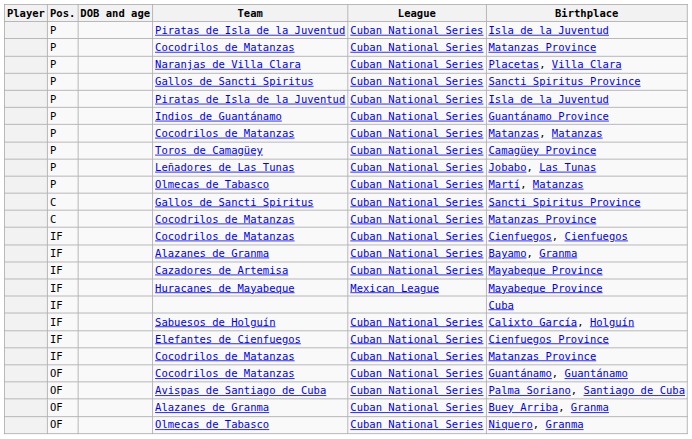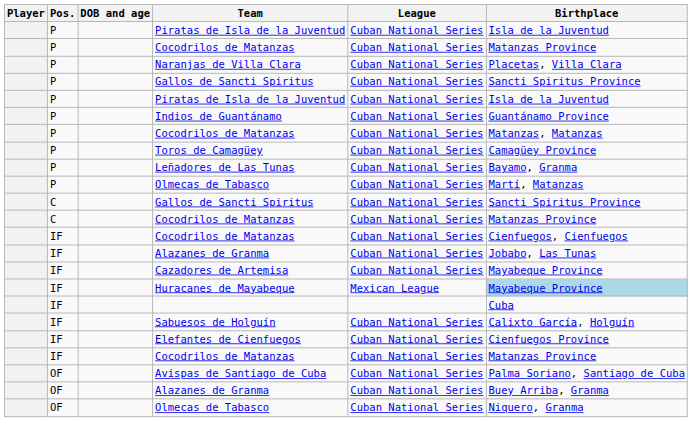 <table class="wikitable sortable plainrowheaders">
 <tr>
 <th scope="col">Player</th>
 <th scope="col">Pos.</th>
 <th scope="col">DOB and age</th>
 <th scope="col">Team</th>
 <th scope="col">League</th>
 <th scope="col">Birthplace</th>
 </tr>
 <tr>
 <th scope="row"></th>
 <td>P</td>
 <td></td>
 <td> <a href='#'>Piratas de Isla de la Juventud</a></td>
 <td><a href='#'>Cuban National Series</a></td>
 <td> <a href='#'>Isla de la Juventud</a></td>
 </tr>
 <tr>
 <th scope="row"></th>
 <td>P</td>
 <td></td>
 <td> <a href='#'>Cocodrilos de Matanzas</a></td>
 <td><a href='#'>Cuban National Series</a></td>
 <td> <a href='#'>Matanzas Province</a></td>
 </tr>
 <tr>
 <th scope="row"></th>
 <td>P</td>
 <td></td>
 <td> <a href='#'>Naranjas de Villa Clara</a></td>
 <td><a href='#'>Cuban National Series</a></td>
 <td> <a href='#'>Placetas</a>, <a href='#'>Villa Clara</a></td>
 </tr>
 <tr>
 <th scope="row"></th>
 <td>P</td>
 <td></td>
 <td> <a href='#'>Gallos de Sancti Spiritus</a></td>
 <td><a href='#'>Cuban National Series</a></td>
 <td> <a href='#'>Sancti Spiritus Province</a></td>
 </tr>
 <tr>
 <th scope="row"></th>
 <td>P</td>
 <td></td>
 <td> <a href='#'>Piratas de Isla de la Juventud</a></td>
 <td><a href='#'>Cuban National Series</a></td>
 <td> <a href='#'>Isla de la Juventud</a></td>
 </tr>
 <tr>
 <th scope="row"></th>
 <td>P</td>
 <td></td>
 <td> <a href='#'>Indios de Guantánamo</a></td>
 <td><a href='#'>Cuban National Series</a></td>
 <td> <a href='#'>Guantánamo Province</a></td>
 </tr>
 <tr>
 <th scope="row"></th>
 <td>P</td>
 <td></td>
 <td> <a href='#'>Cocodrilos de Matanzas</a></td>
 <td><a href='#'>Cuban National Series</a></td>
 <td> <a href='#'>Matanzas</a>, <a href='#'>Matanzas</a></td>
 </tr>
 <tr>
 <th scope="row"></th>
 <td>P</td>
 <td></td>
 <td> <a href='#'>Toros de Camagüey</a></td>
 <td><a href='#'>Cuban National Series</a></td>
 <td> <a href='#'>Camagüey Province</a></td>
 </tr>
 <tr>
 <th scope="row"></th>
 <td>P</td>
 <td></td>
 <td> <a href='#'>Leñadores de Las Tunas</a></td>
 <td><a href='#'>Cuban National Series</a></td>
-<td> <a href='#'>Jobabo</a>, <a href='#'>Las Tunas</a></td>
+<td> <a href='#'>Bayamo</a>, <a href='#'>Granma</a></td>
 </tr>
 <tr>
 <th scope="row"></th>
 <td>P</td>
 <td></td>
 <td> <a href='#'>Olmecas de Tabasco</a></td>
 <td><a href='#'>Cuban National Series</a></td>
 <td> <a href='#'>Martí</a>, <a href='#'>Matanzas</a></td>
 </tr>
 <tr>
 <th scope="row"></th>
 <td>C</td>
 <td></td>
 <td> <a href='#'>Gallos de Sancti Spiritus</a></td>
 <td><a href='#'>Cuban National Series</a></td>
 <td> <a href='#'>Sancti Spiritus Province</a></td>
 </tr>
 <tr>
 <th scope="row"></th>
 <td>C</td>
 <td></td>
 <td> <a href='#'>Cocodrilos de Matanzas</a></td>
 <td><a href='#'>Cuban National Series</a></td>
 <td> <a href='#'>Matanzas Province</a></td>
 </tr>
 <tr>
 <th scope="row"></th>
 <td>IF</td>
 <td></td>
 <td> <a href='#'>Cocodrilos de Matanzas</a></td>
 <td><a href='#'>Cuban National Series</a></td>
 <td> <a href='#'>Cienfuegos</a>, <a href='#'>Cienfuegos</a></td>
 </tr>
 <tr>
 <th scope="row"></th>
 <td>IF</td>
 <td></td>
 <td> <a href='#'>Alazanes de Granma</a></td>
 <td><a href='#'>Cuban National Series</a></td>
-<td> <a href='#'>Bayamo</a>, <a href='#'>Granma</a></td>
+<td> <a href='#'>Jobabo</a>, <a href='#'>Las Tunas</a></td>
 </tr>
 <tr>
 <th scope="row"></th>
 <td>IF</td>
 <td></td>
 <td> <a href='#'>Cazadores de Artemisa</a></td>
 <td><a href='#'>Cuban National Series</a></td>
 <td> <a href='#'>Mayabeque Province</a></td>
 </tr>
 <tr>
 <th scope="row"></th>
 <td>IF</td>
 <td></td>
 <td> <a href='#'>Huracanes de Mayabeque</a></td>
 <td><a href='#'>Mexican League</a></td>
-<td> <a href='#'>Mayabeque Province</a></td>
+<td style="background: lightblue;"> <a href='#'>Mayabeque Province</a></td>
 </tr>
 <tr>
 <th scope="row"></th>
 <td>IF</td>
 <td></td>
 <td></td>
 <td></td>
 <td> <a href='#'>Cuba</a></td>
 </tr>
 <tr>
 <th scope="row"></th>
 <td>IF</td>
 <td></td>
 <td> <a href='#'>Sabuesos de Holguín</a></td>
 <td><a href='#'>Cuban National Series</a></td>
 <td> <a href='#'>Calixto García</a>, <a href='#'>Holguín</a></td>
 </tr>
 <tr>
 <th scope="row"></th>
 <td>IF</td>
 <td></td>
 <td> <a href='#'>Elefantes de Cienfuegos</a></td>
 <td><a href='#'>Cuban National Series</a></td>
 <td> <a href='#'>Cienfuegos Province</a></td>
 </tr>
 <tr>
 <th scope="row"></th>
 <td>IF</td>
 <td></td>
 <td> <a href='#'>Cocodrilos de Matanzas</a></td>
 <td><a href='#'>Cuban National Series</a></td>
 <td> <a href='#'>Matanzas Province</a></td>
 </tr>
 <tr>
 <th scope="row"></th>
 <td>OF</td>
 <td></td>
-<td> <a href='#'>Cocodrilos de Matanzas</a></td>
-<td><a href='#'>Cuban National Series</a></td>
-<td> <a href='#'>Guantánamo</a>, <a href='#'>Guantánamo</a></td>
-</tr>
-<tr>
-<th scope="row"></th>
-<td>OF</td>
-<td></td>
 <td> <a href='#'>Avispas de Santiago de Cuba</a></td>
 <td><a href='#'>Cuban National Series</a></td>
 <td> <a href='#'>Palma Soriano</a>, <a href='#'>Santiago de Cuba</a></td>
 </tr>
 <tr>
 <th scope="row"></th>
 <td>OF</td>
 <td></td>
 <td> <a href='#'>Alazanes de Granma</a></td>
 <td><a href='#'>Cuban National Series</a></td>
 <td> <a href='#'>Buey Arriba</a>, <a href='#'>Granma</a></td>
 </tr>
 <tr>
 <th scope="row"></th>
 <td>OF</td>
 <td></td>
 <td> <a href='#'>Olmecas de Tabasco</a></td>
 <td><a href='#'>Cuban National Series</a></td>
 <td> <a href='#'>Niquero</a>, <a href='#'>Granma</a></td>
 </tr>
 </table>
